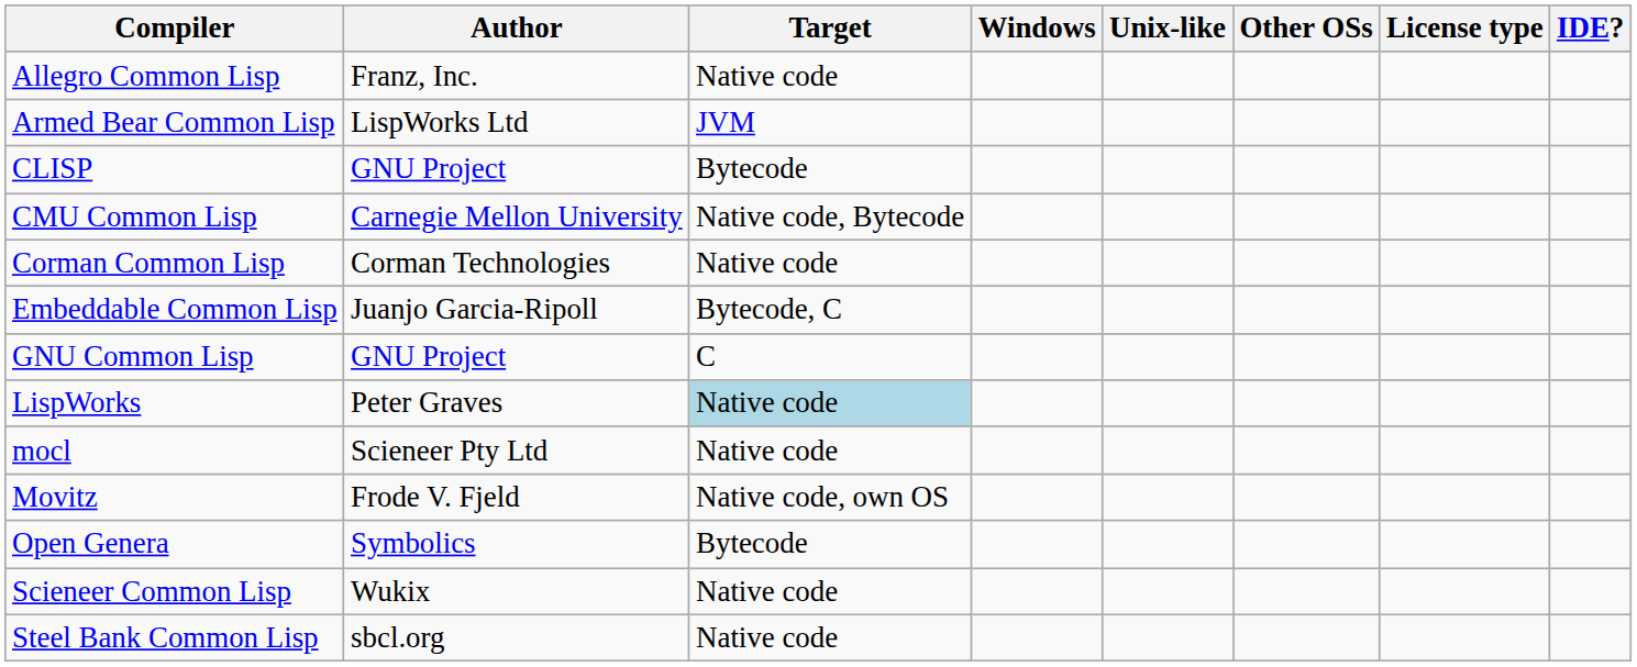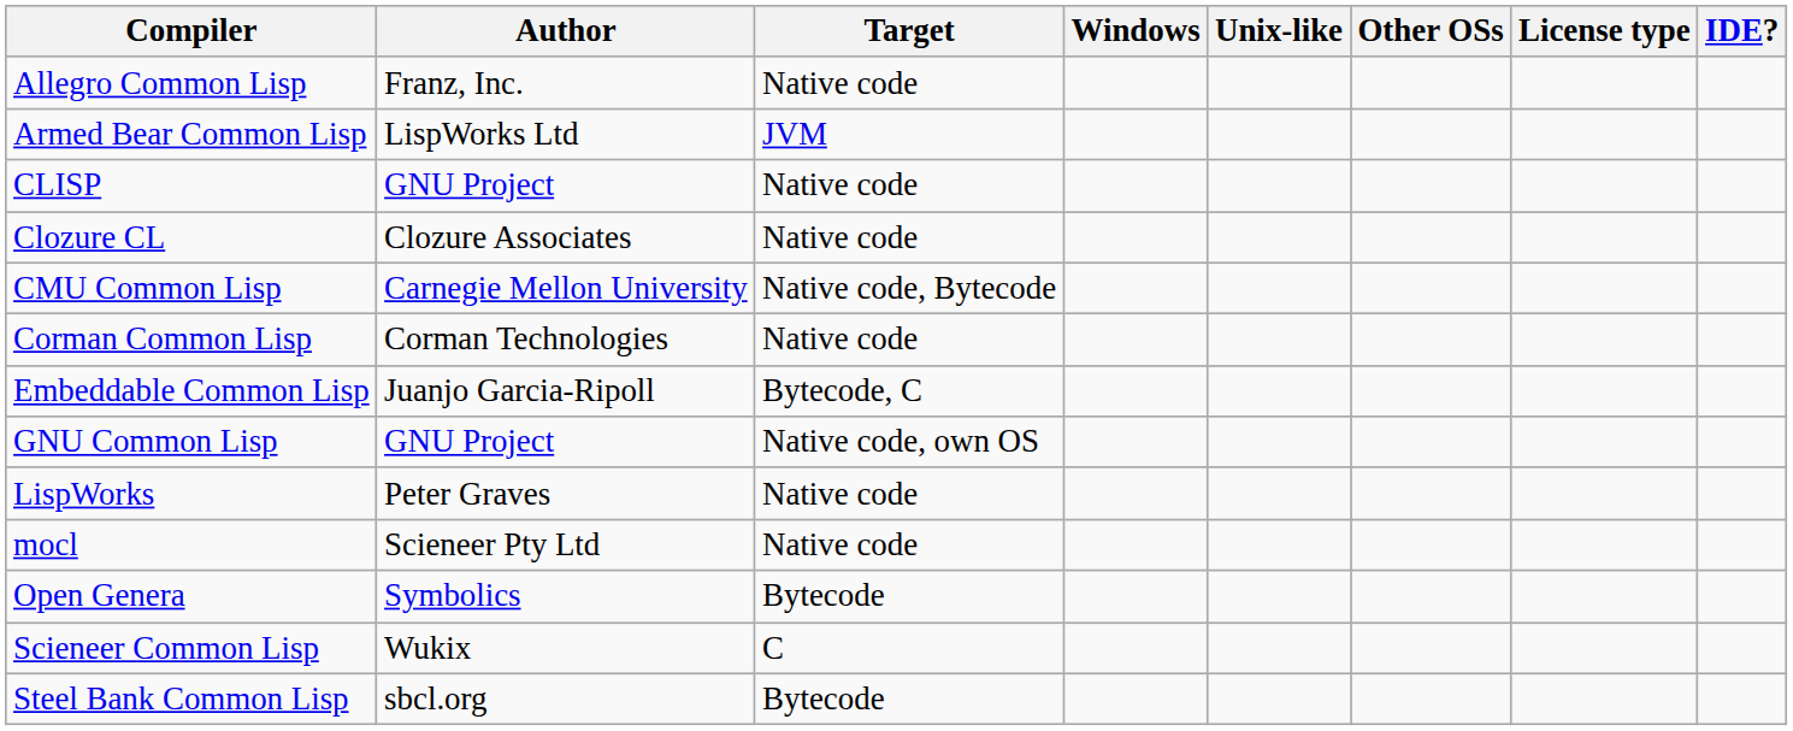 <table class="wikitable sortable">
 <tr>
 <th>Compiler</th>
 <th>Author</th>
 <th>Target</th>
 <th>Windows</th>
 <th>Unix-like</th>
 <th>Other OSs</th>
 <th>License type</th>
 <th><a href='#'>IDE</a>?</th>
 </tr>
 <tr>
 <td><a href='#'>Allegro Common Lisp</a></td>
 <td>Franz, Inc.</td>
 <td>Native code</td>
 <td></td>
 <td></td>
 <td></td>
 <td></td>
 <td></td>
 </tr>
 <tr>
 <td><a href='#'>Armed Bear Common Lisp</a></td>
 <td>LispWorks Ltd</td>
 <td><a href='#'>JVM</a></td>
 <td></td>
 <td></td>
 <td></td>
 <td></td>
 <td></td>
 </tr>
 <tr>
 <td><a href='#'>CLISP</a></td>
 <td><a href='#'>GNU Project</a></td>
-<td>Bytecode</td>
+<td>Native code</td>
+<td></td>
+<td></td>
+<td></td>
+<td></td>
+<td></td>
+</tr>
+<tr>
+<td><a href='#'>Clozure CL</a></td>
+<td>Clozure Associates</td>
+<td>Native code</td>
 <td></td>
 <td></td>
 <td></td>
 <td></td>
 <td></td>
 </tr>
 <tr>
 <td><a href='#'>CMU Common Lisp</a></td>
 <td><a href='#'>Carnegie Mellon University</a></td>
 <td>Native code, Bytecode</td>
 <td></td>
 <td></td>
 <td></td>
 <td></td>
 <td></td>
 </tr>
 <tr>
 <td><a href='#'>Corman Common Lisp</a></td>
 <td>Corman Technologies</td>
 <td>Native code</td>
 <td></td>
 <td></td>
 <td></td>
 <td></td>
 <td></td>
 </tr>
 <tr>
 <td><a href='#'>Embeddable Common Lisp</a></td>
 <td>Juanjo Garcia-Ripoll</td>
 <td>Bytecode, C</td>
 <td></td>
 <td></td>
 <td></td>
 <td></td>
 <td></td>
 </tr>
 <tr>
 <td><a href='#'>GNU Common Lisp</a></td>
 <td><a href='#'>GNU Project</a></td>
-<td>C</td>
+<td>Native code, own OS</td>
 <td></td>
 <td></td>
 <td></td>
 <td></td>
 <td></td>
 </tr>
 <tr>
 <td><a href='#'>LispWorks</a></td>
 <td>Peter Graves</td>
-<td style="background: lightblue;">Native code</td>
+<td>Native code</td>
 <td></td>
 <td></td>
 <td></td>
 <td></td>
 <td></td>
 </tr>
 <tr>
 <td><a href='#'>mocl</a></td>
 <td>Scieneer Pty Ltd</td>
 <td>Native code</td>
-<td></td>
-<td></td>
-<td></td>
-<td></td>
-<td></td>
-</tr>
-<tr>
-<td><a href='#'>Movitz</a></td>
-<td>Frode V. Fjeld</td>
-<td>Native code, own OS</td>
 <td></td>
 <td></td>
 <td></td>
 <td></td>
 <td></td>
 </tr>
 <tr>
 <td><a href='#'>Open Genera</a></td>
 <td><a href='#'>Symbolics</a></td>
 <td>Bytecode</td>
 <td></td>
 <td></td>
 <td></td>
 <td></td>
 <td></td>
 </tr>
 <tr>
 <td><a href='#'>Scieneer Common Lisp</a></td>
 <td>Wukix</td>
-<td>Native code</td>
+<td>C</td>
 <td></td>
 <td></td>
 <td></td>
 <td></td>
 <td></td>
 </tr>
 <tr>
 <td><a href='#'>Steel Bank Common Lisp</a></td>
 <td>sbcl.org</td>
-<td>Native code</td>
+<td>Bytecode</td>
 <td></td>
 <td></td>
 <td></td>
 <td></td>
 <td></td>
 </tr>
 </table>
